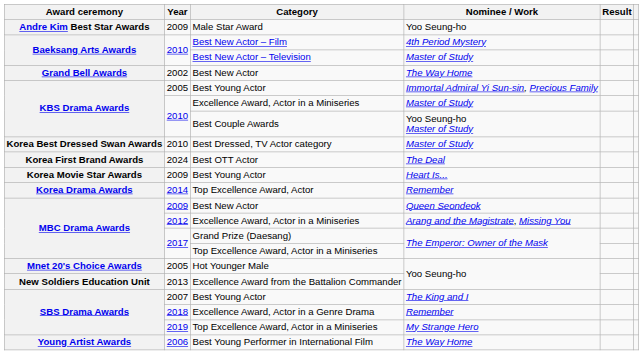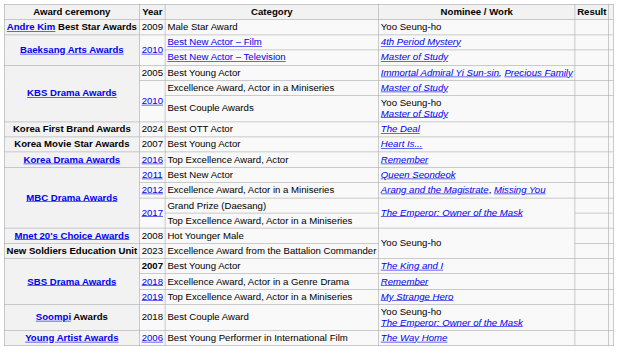 <table class="wikitable plainrowheaders sortable">
 <tr>
 <th scope="col">Award ceremony</th>
 <th scope="col">Year</th>
 <th scope="col">Category</th>
 <th scope="col">Nominee / Work</th>
 <th scope="col">Result</th>
 <th scope="col" class="unsortable"></th>
 </tr>
 <tr>
 <th scope="row"><a href='#'>Andre Kim</a> Best Star Awards</th>
 <td style="text-align:center">2009</td>
 <td>Male Star Award</td>
 <td>Yoo Seung-ho</td>
 <td></td>
 <td style="text-align:center"></td>
 </tr>
 <tr>
 <th scope="row"  rowspan="2"><a href='#'>Baeksang Arts Awards</a></th>
 <td rowspan="2" style="text-align:center"><a href='#'>2010</a></td>
 <td><a href='#'>Best New Actor – Film</a></td>
 <td><em><a href='#'>4th Period Mystery</a></em></td>
 <td></td>
 <td style="text-align:center"></td>
 </tr>
 <tr>
 <td><a href='#'>Best New Actor – Television</a></td>
 <td><em><a href='#'>Master of Study</a></em></td>
 <td></td>
 <td style="text-align:center"></td>
 </tr>
 <tr>
-<th scope="row"><a href='#'>Grand Bell Awards</a></th>
-<td style="text-align:center">2002</td>
-<td>Best New Actor</td>
-<td><em><a href='#'>The Way Home</a></em></td>
-<td></td>
-<td style="text-align:center"></td>
-</tr>
-<tr>
 <th scope="row"  rowspan="3"><a href='#'>KBS Drama Awards</a></th>
 <td style="text-align:center">2005</td>
 <td>Best Young Actor</td>
 <td><em><a href='#'>Immortal Admiral Yi Sun-sin</a>, <a href='#'>Precious Family</a></em></td>
 <td></td>
 <td style="text-align:center"></td>
 </tr>
 <tr>
 <td rowspan="2" style="text-align:center"><a href='#'>2010</a></td>
 <td>Excellence Award, Actor in a Miniseries</td>
 <td><em><a href='#'>Master of Study</a></em></td>
 <td></td>
 <td style="text-align:center"></td>
 </tr>
 <tr>
 <td>Best Couple Awards</td>
 <td>Yoo Seung-ho <br><em><a href='#'>Master of Study</a></em></td>
 <td></td>
 <td style="text-align:center"></td>
 </tr>
 <tr>
-<th scope="row">Korea Best Dressed Swan Awards</th>
-<td style="text-align:center">2010</td>
-<td>Best Dressed, TV Actor category</td>
-<td><em><a href='#'>Master of Study</a></em></td>
-<td></td>
-<td style="text-align:center"></td>
-</tr>
-<tr>
 <th scope="row">Korea First Brand Awards</th>
 <td style="text-align:center">2024</td>
 <td>Best OTT Actor</td>
 <td><em><a href='#'>The Deal</a></em></td>
 <td></td>
 <td style="text-align:center"></td>
 </tr>
 <tr>
 <th scope="row">Korea Movie Star Awards</th>
-<td style="text-align:center">2009</td>
+<td style="text-align:center">2007</td>
 <td>Best Young Actor</td>
 <td><em><a href='#'>Heart Is...</a></em></td>
 <td></td>
 <td style="text-align:center"></td>
 </tr>
 <tr>
 <th scope="row"><a href='#'>Korea Drama Awards</a></th>
-<td style="text-align:center"><a href='#'>2014</a></td>
+<td style="text-align:center"><a href='#'>2016</a></td>
 <td>Top Excellence Award, Actor</td>
 <td><em><a href='#'>Remember</a></em></td>
 <td></td>
 <td style="text-align:center"></td>
 </tr>
 <tr>
 <th scope="row"  rowspan="4"><a href='#'>MBC Drama Awards</a></th>
-<td style="text-align:center"><a href='#'>2009</a></td>
+<td style="text-align:center"><a href='#'>2011</a></td>
 <td>Best New Actor</td>
 <td><em><a href='#'>Queen Seondeok</a></em></td>
 <td></td>
 <td style="text-align:center"></td>
 </tr>
 <tr>
 <td style="text-align:center"><a href='#'>2012</a></td>
 <td>Excellence Award, Actor in a Miniseries</td>
 <td><em><a href='#'>Arang and the Magistrate</a></em>, <em><a href='#'>Missing You</a></em></td>
 <td></td>
 <td style="text-align:center"></td>
 </tr>
 <tr>
 <td rowspan="2" style="text-align:center"><a href='#'>2017</a></td>
 <td>Grand Prize (Daesang)</td>
 <td rowspan="2"><em><a href='#'>The Emperor: Owner of the Mask</a></em></td>
 <td></td>
 <td style="text-align:center"></td>
 </tr>
 <tr>
 <td>Top Excellence Award, Actor in a Miniseries</td>
 <td></td>
 <td style="text-align:center"></td>
 </tr>
 <tr>
 <th scope="row"><a href='#'>Mnet 20's Choice Awards</a></th>
-<td style="text-align:center">2005</td>
+<td style="text-align:center">2008</td>
 <td>Hot Younger Male</td>
 <td rowspan="2">Yoo Seung-ho</td>
 <td></td>
 <td style="text-align:center"></td>
 </tr>
 <tr>
 <th scope="row">New Soldiers Education Unit</th>
-<td style="text-align:center">2013</td>
+<td style="text-align:center">2023</td>
 <td>Excellence Award from the Battalion Commander</td>
 <td></td>
 <td style="text-align:center"></td>
 </tr>
 <tr>
 <th scope="row"  rowspan="3"><a href='#'>SBS Drama Awards</a></th>
-<td style="text-align:center">2007</td>
+<td style="text-align:center"><strong>2007</strong></td>
 <td>Best Young Actor</td>
 <td><em><a href='#'>The King and I</a></em></td>
 <td></td>
 <td style="text-align:center"></td>
 </tr>
 <tr>
 <td style="text-align:center"><a href='#'>2018</a></td>
 <td>Excellence Award, Actor in a Genre Drama</td>
 <td><em><a href='#'>Remember</a></em></td>
 <td></td>
 <td style="text-align:center"></td>
 </tr>
 <tr>
 <td style="text-align:center"><a href='#'>2019</a></td>
 <td>Top Excellence Award, Actor in a Miniseries</td>
 <td><em><a href='#'>My Strange Hero</a></em></td>
 <td></td>
 <td style="text-align:center"></td>
 </tr>
 <tr>
+<th scope="row"><a href='#'>Soompi</a> Awards</th>
+<td style="text-align:center">2018</td>
+<td>Best Couple Award</td>
+<td>Yoo Seung-ho <br>  <em><a href='#'>The Emperor: Owner of the Mask</a></em></td>
+<td></td>
+<td style="text-align:center"></td>
+</tr>
+<tr>
 <th scope="row"><a href='#'>Young Artist Awards</a></th>
 <td style="text-align:center"><a href='#'>2006</a></td>
 <td>Best Young Performer in International Film</td>
 <td><em><a href='#'>The Way Home</a></em></td>
 <td></td>
 <td style="text-align:center"></td>
 </tr>
 </table>
